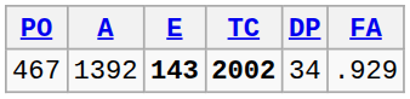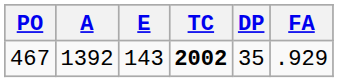 <table class="wikitable">
 <tr>
 <th><a href='#'>PO</a></th>
 <th><a href='#'>A</a></th>
 <th><a href='#'>E</a></th>
 <th><a href='#'>TC</a></th>
 <th><a href='#'>DP</a></th>
 <th><a href='#'>FA</a></th>
 </tr>
 <tr align="center">
 <td>467</td>
 <td>1392</td>
-<td><strong>143</strong></td>
+<td>143</td>
 <td><strong>2002</strong></td>
-<td>34</td>
+<td>35</td>
 <td>.929</td>
 </tr>
 </table>
